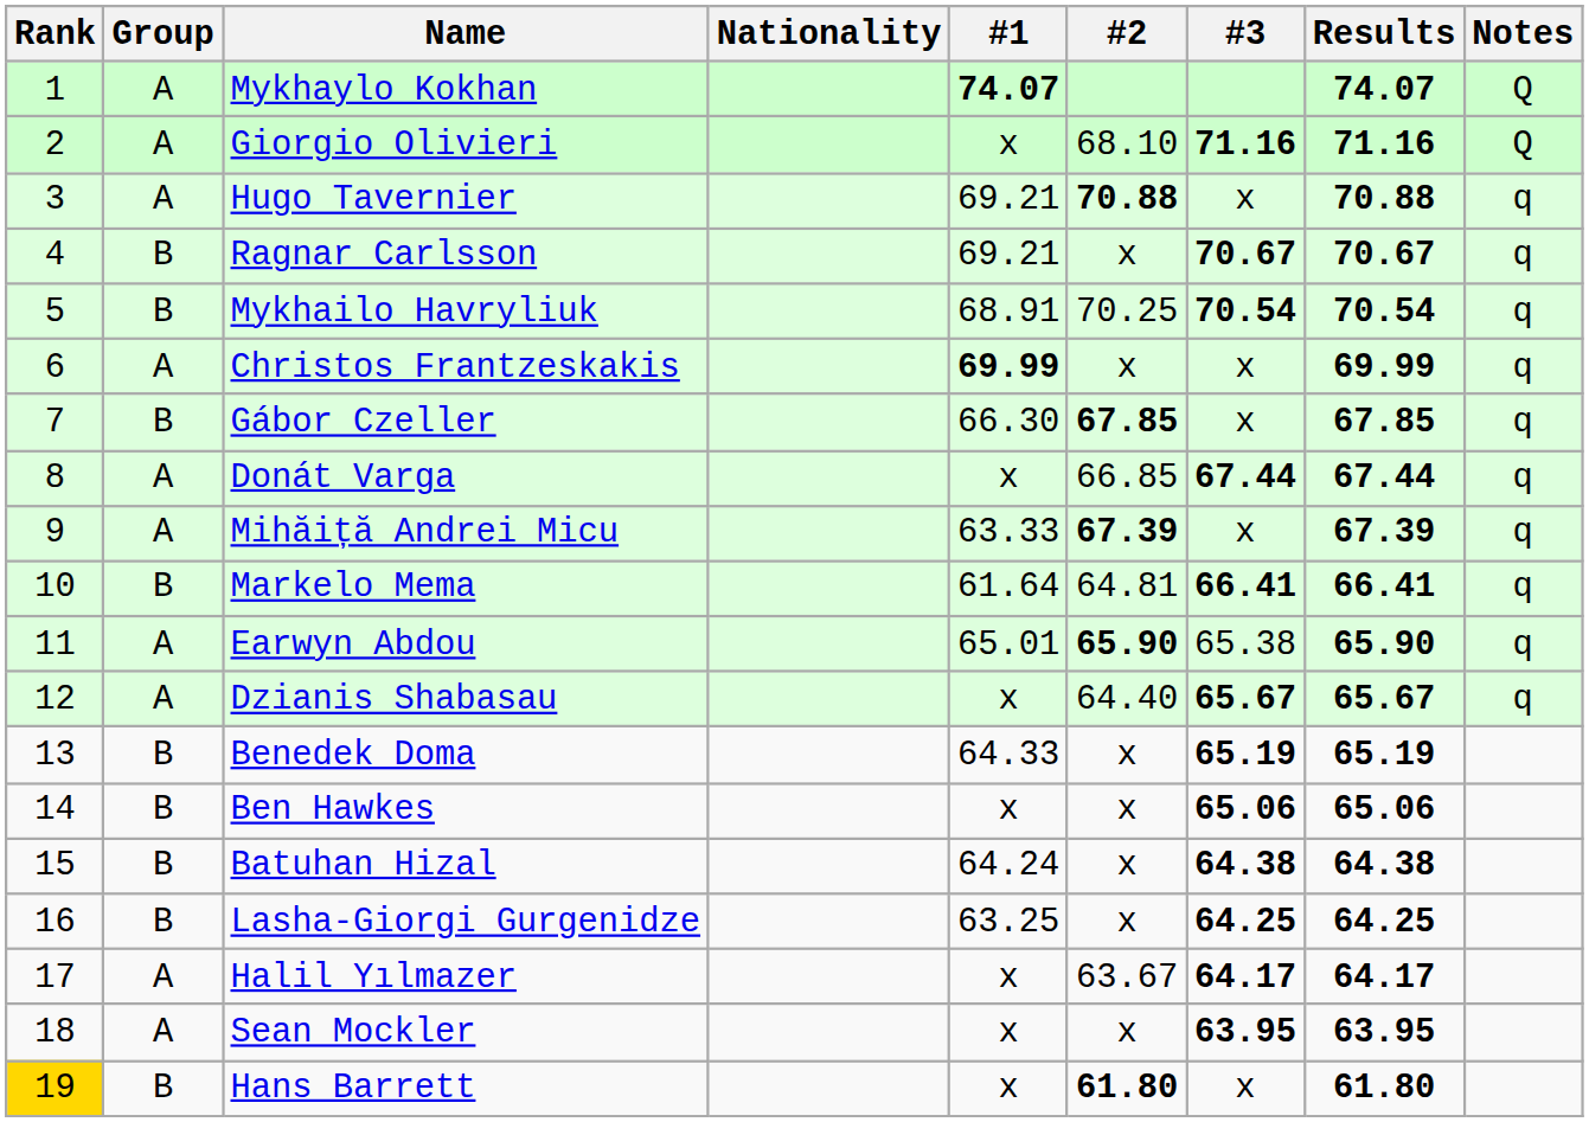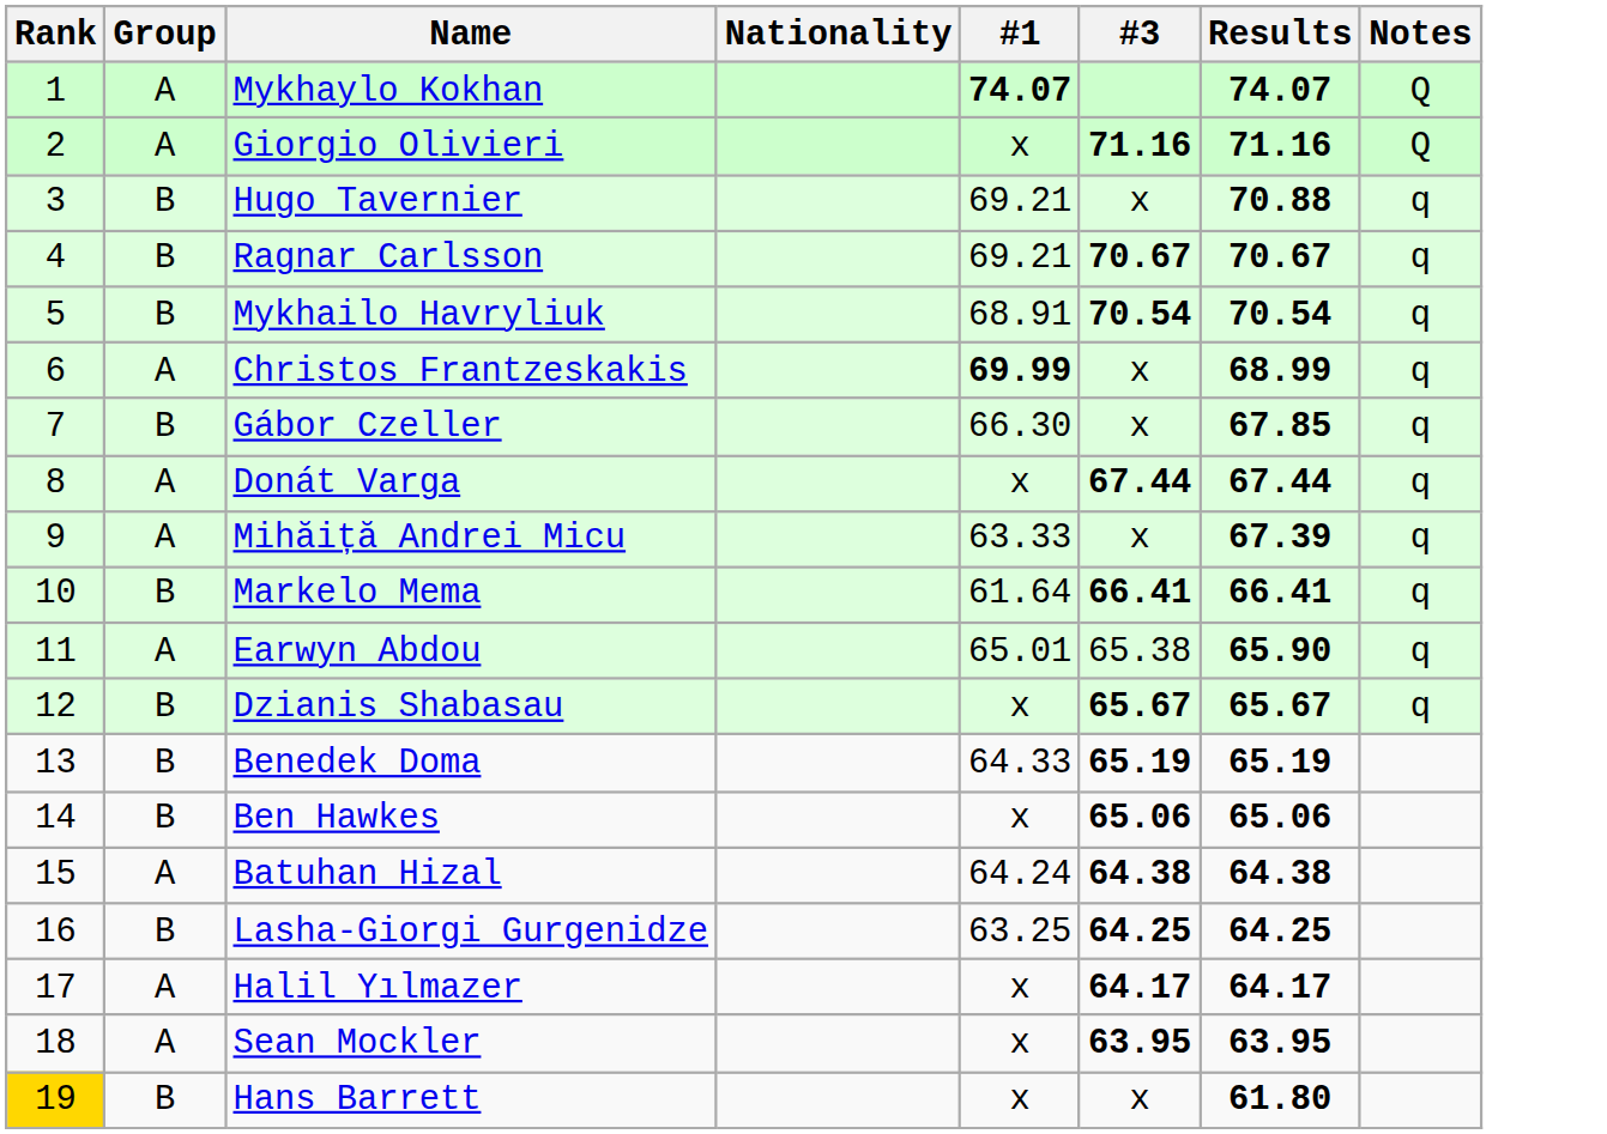 <table class="wikitable sortable" style="text-align:center;">
 <tr>
 <th>Rank</th>
 <th>Group</th>
 <th>Name</th>
 <th>Nationality</th>
 <th>#1</th>
-<th>#2</th>
 <th>#3</th>
 <th>Results</th>
 <th>Notes</th>
 </tr>
 <tr bgcolor=ccffcc>
 <td>1</td>
 <td>A</td>
 <td align=left><a href='#'>Mykhaylo Kokhan</a></td>
 <td align=left></td>
 <td><strong>74.07</strong></td>
 <td></td>
-<td></td>
 <td><strong>74.07</strong></td>
 <td>Q</td>
 </tr>
 <tr bgcolor=ccffcc>
 <td>2</td>
 <td>A</td>
 <td align=left><a href='#'>Giorgio Olivieri</a></td>
 <td align=left></td>
 <td>x</td>
-<td>68.10</td>
 <td><strong>71.16</strong></td>
 <td><strong>71.16</strong></td>
 <td>Q</td>
 </tr>
 <tr bgcolor=ddffdd>
 <td>3</td>
-<td>A</td>
+<td>B</td>
 <td align=left><a href='#'>Hugo Tavernier</a></td>
 <td align=left></td>
 <td>69.21</td>
-<td><strong>70.88</strong></td>
 <td>x</td>
 <td><strong>70.88</strong></td>
 <td>q</td>
 </tr>
 <tr bgcolor=ddffdd>
 <td>4</td>
 <td>B</td>
 <td align=left><a href='#'>Ragnar Carlsson</a></td>
 <td align=left></td>
 <td>69.21</td>
-<td>x</td>
 <td><strong>70.67</strong></td>
 <td><strong>70.67</strong></td>
 <td>q</td>
 </tr>
 <tr bgcolor=ddffdd>
 <td>5</td>
 <td>B</td>
 <td align=left><a href='#'>Mykhailo Havryliuk</a></td>
 <td align=left></td>
 <td>68.91</td>
-<td>70.25</td>
 <td><strong>70.54</strong></td>
 <td><strong>70.54</strong></td>
 <td>q</td>
 </tr>
 <tr bgcolor=ddffdd>
 <td>6</td>
 <td>A</td>
 <td align=left><a href='#'>Christos Frantzeskakis</a></td>
 <td align=left></td>
 <td><strong>69.99</strong></td>
 <td>x</td>
-<td>x</td>
-<td><strong>69.99</strong></td>
+<td><strong>68.99</strong></td>
 <td>q</td>
 </tr>
 <tr bgcolor=ddffdd>
 <td>7</td>
 <td>B</td>
 <td align=left><a href='#'>Gábor Czeller</a></td>
 <td align=left></td>
 <td>66.30</td>
-<td><strong>67.85</strong></td>
 <td>x</td>
 <td><strong>67.85</strong></td>
 <td>q</td>
 </tr>
 <tr bgcolor=ddffdd>
 <td>8</td>
 <td>A</td>
 <td align=left><a href='#'>Donát Varga</a></td>
 <td align=left></td>
 <td>x</td>
-<td>66.85</td>
 <td><strong>67.44</strong></td>
 <td><strong>67.44</strong></td>
 <td>q</td>
 </tr>
 <tr bgcolor=ddffdd>
 <td>9</td>
 <td>A</td>
 <td align=left><a href='#'>Mihăiță Andrei Micu</a></td>
 <td align=left></td>
 <td>63.33</td>
-<td><strong>67.39</strong></td>
 <td>x</td>
 <td><strong>67.39</strong></td>
 <td>q</td>
 </tr>
 <tr bgcolor=ddffdd>
 <td>10</td>
 <td>B</td>
 <td align=left><a href='#'>Markelo Mema</a></td>
 <td align=left></td>
 <td>61.64</td>
-<td>64.81</td>
 <td><strong>66.41</strong></td>
 <td><strong>66.41</strong></td>
 <td>q</td>
 </tr>
 <tr bgcolor=ddffdd>
 <td>11</td>
 <td>A</td>
 <td align=left><a href='#'>Earwyn Abdou</a></td>
 <td align=left></td>
 <td>65.01</td>
-<td><strong>65.90</strong></td>
 <td>65.38</td>
 <td><strong>65.90</strong></td>
 <td>q</td>
 </tr>
 <tr bgcolor=ddffdd>
 <td>12</td>
-<td>A</td>
+<td>B</td>
 <td align=left><a href='#'>Dzianis Shabasau</a></td>
 <td align=left></td>
 <td>x</td>
-<td>64.40</td>
 <td><strong>65.67</strong></td>
 <td><strong>65.67</strong></td>
 <td>q</td>
 </tr>
 <tr>
 <td>13</td>
 <td>B</td>
 <td align=left><a href='#'>Benedek Doma</a></td>
 <td align=left></td>
 <td>64.33</td>
-<td>x</td>
 <td><strong>65.19</strong></td>
 <td><strong>65.19</strong></td>
 <td></td>
 </tr>
 <tr>
 <td>14</td>
 <td>B</td>
 <td align=left><a href='#'>Ben Hawkes</a></td>
 <td align=left></td>
 <td>x</td>
-<td>x</td>
 <td><strong>65.06</strong></td>
 <td><strong>65.06</strong></td>
 <td></td>
 </tr>
 <tr>
 <td>15</td>
-<td>B</td>
+<td>A</td>
 <td align=left><a href='#'>Batuhan Hizal</a></td>
 <td align=left></td>
 <td>64.24</td>
-<td>x</td>
 <td><strong>64.38</strong></td>
 <td><strong>64.38</strong></td>
 <td></td>
 </tr>
 <tr>
 <td>16</td>
 <td>B</td>
 <td align=left><a href='#'>Lasha-Giorgi Gurgenidze</a></td>
 <td align=left></td>
 <td>63.25</td>
-<td>x</td>
 <td><strong>64.25</strong></td>
 <td><strong>64.25</strong></td>
 <td></td>
 </tr>
 <tr>
 <td>17</td>
 <td>A</td>
 <td align=left><a href='#'>Halil Yılmazer</a></td>
 <td align=left></td>
 <td>x</td>
-<td>63.67</td>
 <td><strong>64.17</strong></td>
 <td><strong>64.17</strong></td>
 <td></td>
 </tr>
 <tr>
 <td>18</td>
 <td>A</td>
 <td align=left><a href='#'>Sean Mockler</a></td>
 <td align=left></td>
-<td>x</td>
 <td>x</td>
 <td><strong>63.95</strong></td>
 <td><strong>63.95</strong></td>
 <td></td>
 </tr>
 <tr>
 <td style="background: gold;">19</td>
 <td>B</td>
 <td align=left><a href='#'>Hans Barrett</a></td>
 <td align=left></td>
 <td>x</td>
-<td><strong>61.80</strong></td>
 <td>x</td>
 <td><strong>61.80</strong></td>
 <td></td>
 </tr>
 </table>
